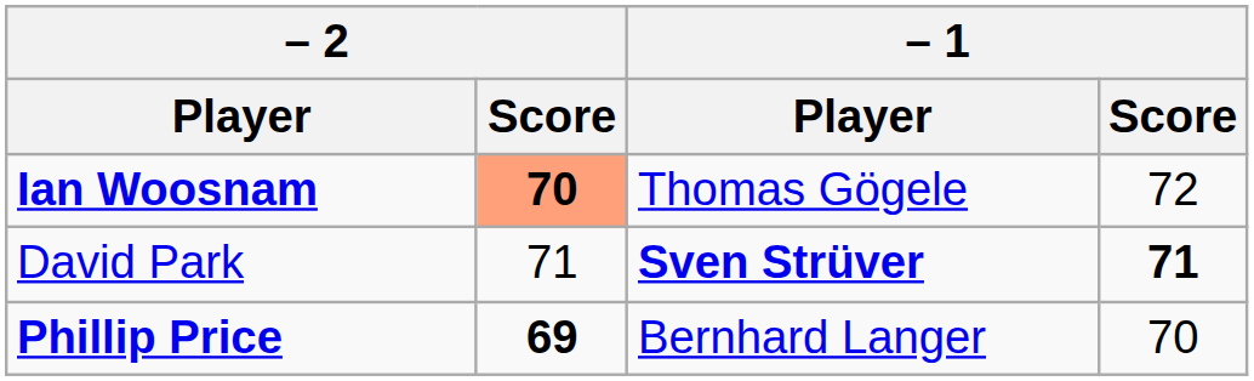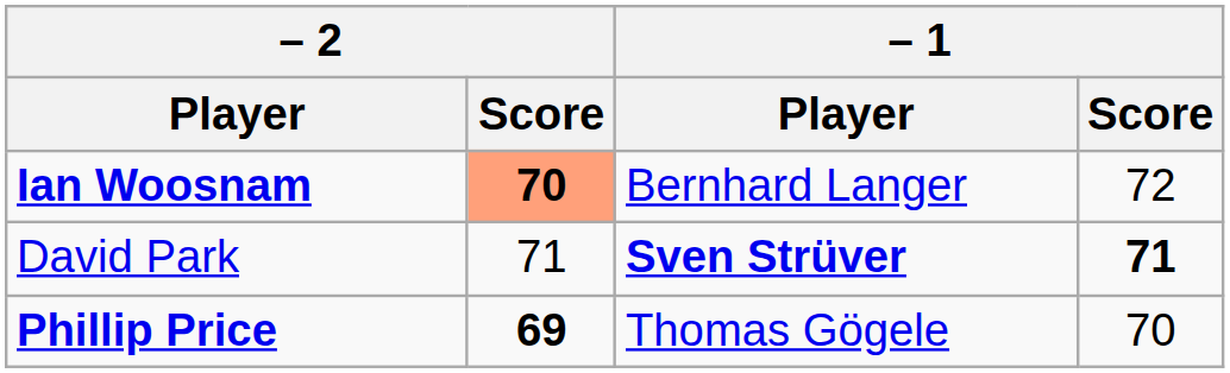 <table class=wikitable>
 <tr>
 <th colspan=2> – 2</th>
 <th colspan=2> – 1</th>
 </tr>
 <tr>
 <th width=155>Player</th>
 <th>Score</th>
 <th width=155>Player</th>
 <th>Score</th>
 </tr>
 <tr>
 <td><strong><a href='#'>Ian Woosnam</a></strong></td>
 <td align=center style="background: lightsalmon;"><strong>70</strong></td>
-<td><a href='#'>Thomas Gögele</a></td>
+<td><a href='#'>Bernhard Langer</a></td>
 <td align=center>72</td>
 </tr>
 <tr>
 <td><a href='#'>David Park</a></td>
 <td align=center>71</td>
 <td><strong><a href='#'>Sven Strüver</a></strong></td>
 <td align=center><strong>71</strong></td>
 </tr>
 <tr>
 <td><strong><a href='#'>Phillip Price</a></strong></td>
 <td align=center><strong>69</strong></td>
-<td><a href='#'>Bernhard Langer</a></td>
+<td><a href='#'>Thomas Gögele</a></td>
 <td align=center>70</td>
 </tr>
 </table>
